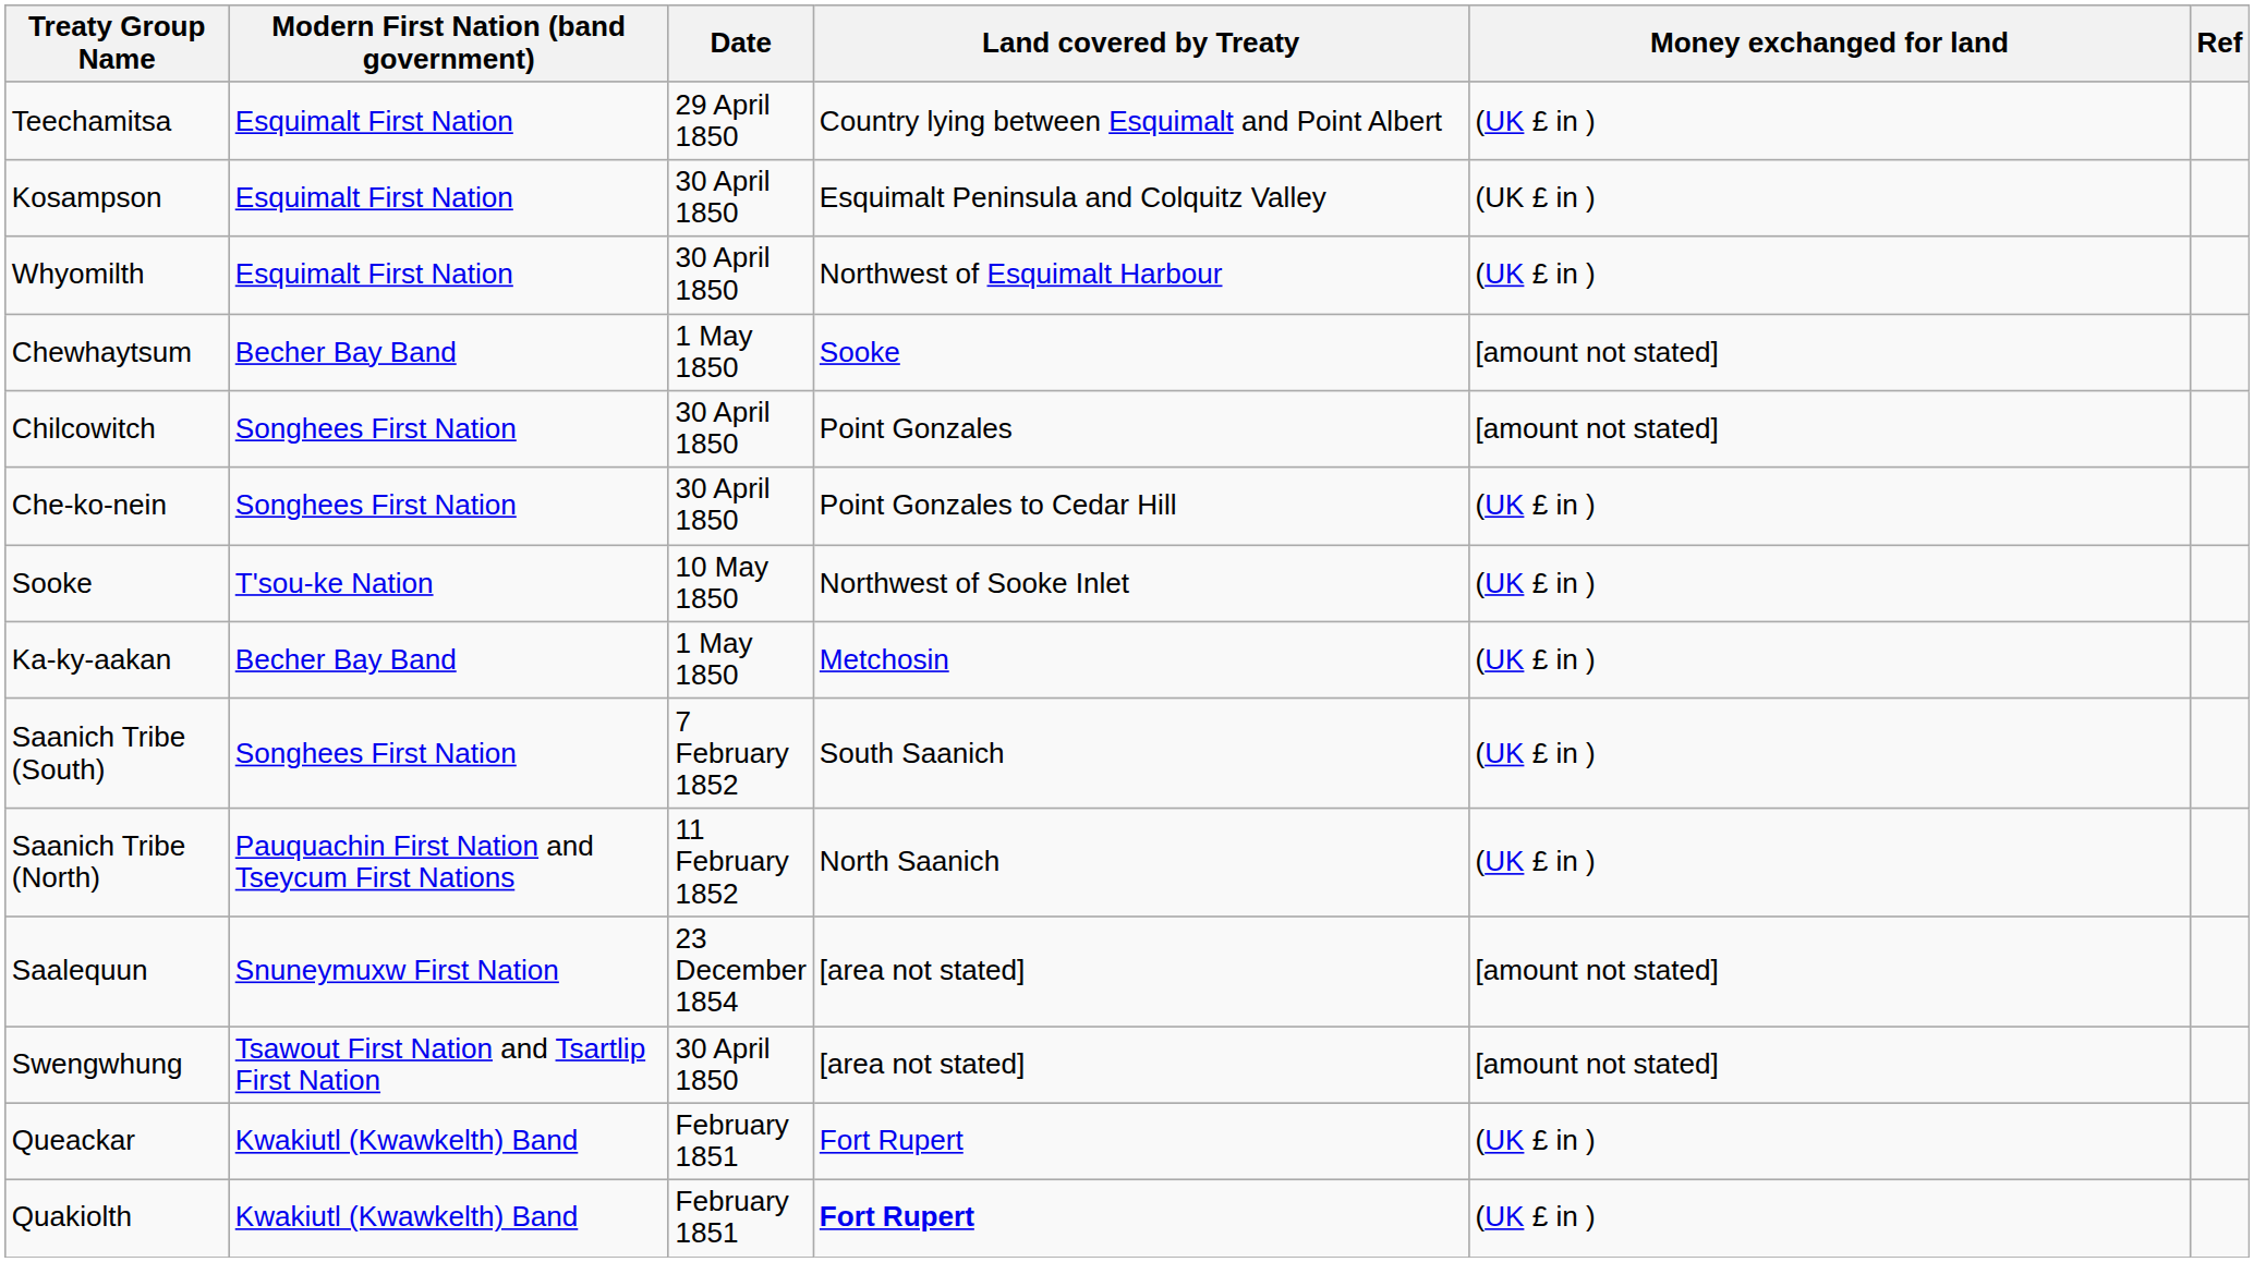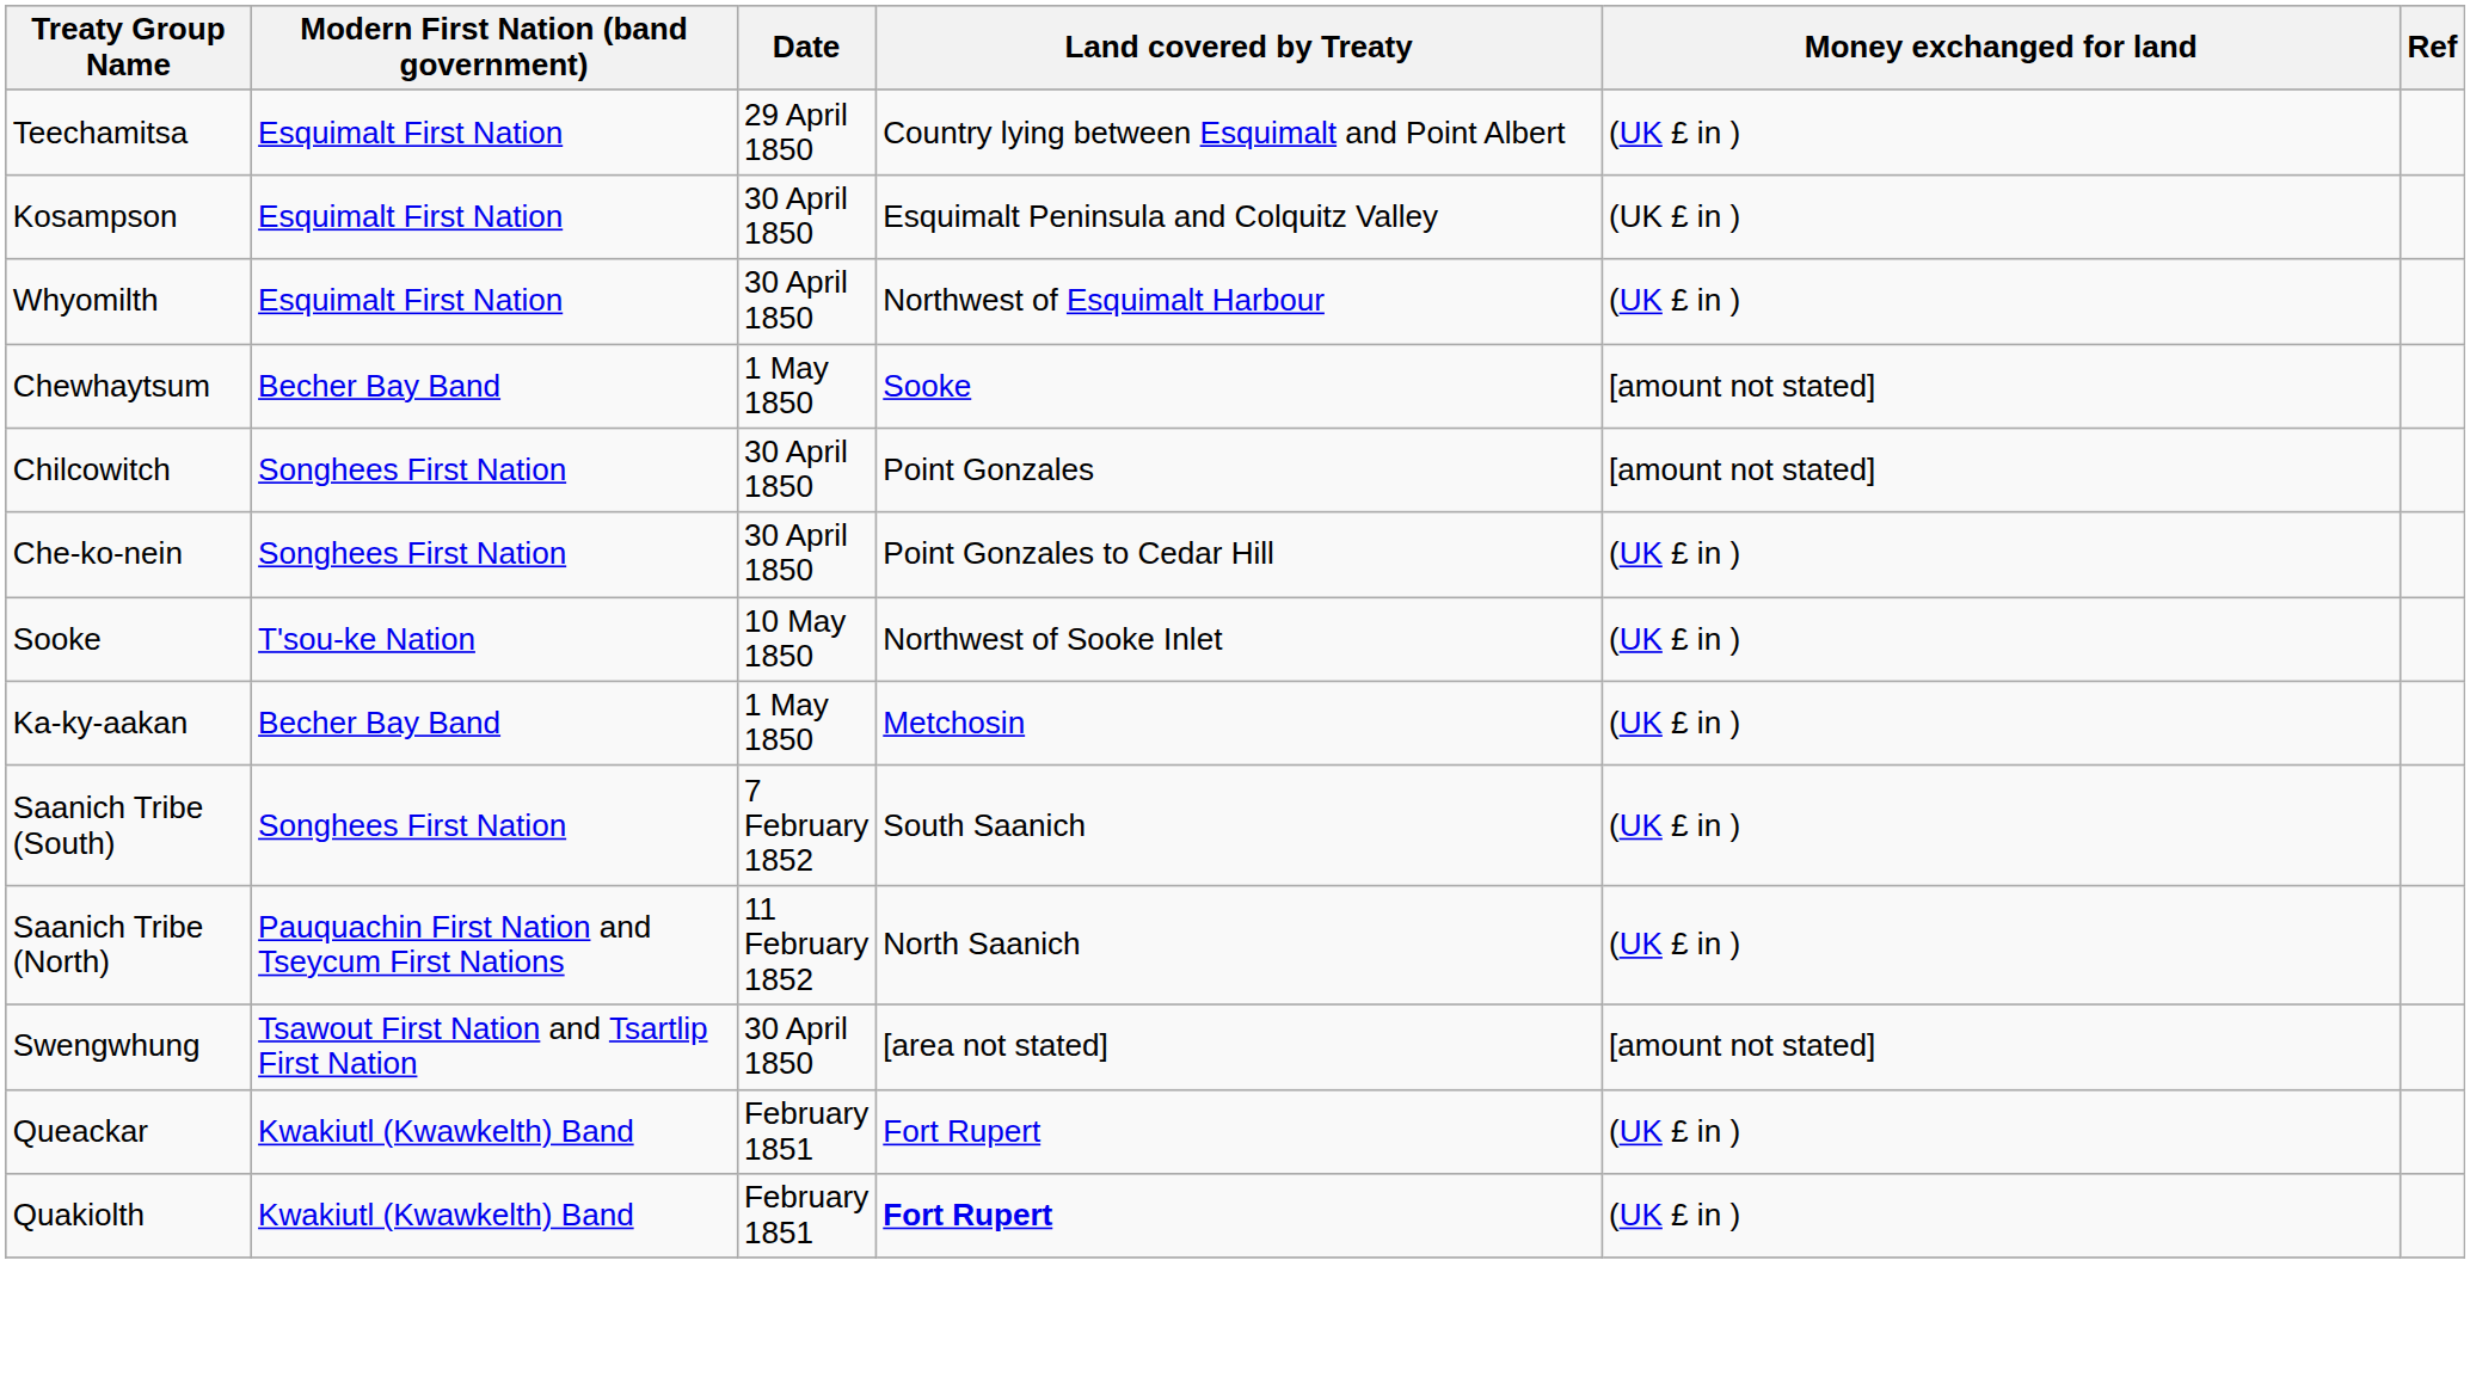 <table class="wikitable sortable" width="100%">
 <tr>
 <th width=10%>Treaty Group Name</th>
 <th width=20%>Modern First Nation (band government)</th>
 <th>Date</th>
 <th width="30%" class="unsortable">Land covered by Treaty</th>
 <th width=33%>Money exchanged for land</th>
 <th width=2% class=unsortable>Ref</th>
 </tr>
 <tr>
 <td>Teechamitsa</td>
 <td><a href='#'>Esquimalt First Nation</a></td>
 <td>29 April 1850</td>
 <td>Country lying between <a href='#'>Esquimalt</a> and Point Albert</td>
 <td> (<a href='#'>UK</a> £ in )</td>
 <td></td>
 </tr>
 <tr>
 <td>Kosampson</td>
 <td><a href='#'>Esquimalt First Nation</a></td>
 <td>30 April 1850</td>
 <td>Esquimalt Peninsula and Colquitz Valley</td>
 <td> (UK £ in )</td>
 <td></td>
 </tr>
 <tr>
 <td>Whyomilth</td>
 <td><a href='#'>Esquimalt First Nation</a></td>
 <td>30 April 1850</td>
 <td>Northwest of <a href='#'>Esquimalt Harbour</a></td>
 <td> (<a href='#'>UK</a> £ in )</td>
 <td></td>
 </tr>
 <tr>
 <td>Chewhaytsum</td>
 <td><a href='#'>Becher Bay Band</a></td>
 <td>1 May 1850</td>
 <td><a href='#'>Sooke</a></td>
 <td>[amount not stated]</td>
 <td></td>
 </tr>
 <tr>
 <td>Chilcowitch</td>
 <td><a href='#'>Songhees First Nation</a></td>
 <td>30 April 1850</td>
 <td>Point Gonzales</td>
 <td>[amount not stated]</td>
 <td></td>
 </tr>
 <tr>
 <td>Che-ko-nein</td>
 <td><a href='#'>Songhees First Nation</a></td>
 <td>30 April 1850</td>
 <td>Point Gonzales to Cedar Hill</td>
 <td> (<a href='#'>UK</a> £ in )</td>
 <td></td>
 </tr>
 <tr>
 <td>Sooke</td>
 <td><a href='#'>T'sou-ke Nation</a></td>
 <td>10 May 1850</td>
 <td>Northwest of Sooke Inlet</td>
 <td> (<a href='#'>UK</a> £ in )</td>
 <td></td>
 </tr>
 <tr>
 <td>Ka-ky-aakan</td>
 <td><a href='#'>Becher Bay Band</a></td>
 <td>1 May 1850</td>
 <td><a href='#'>Metchosin</a></td>
 <td> (<a href='#'>UK</a> £ in )</td>
 <td></td>
 </tr>
 <tr>
 <td>Saanich Tribe (South)</td>
 <td><a href='#'>Songhees First Nation</a></td>
 <td>7 February 1852</td>
 <td>South Saanich</td>
 <td> (<a href='#'>UK</a> £ in )</td>
 <td></td>
 </tr>
 <tr>
 <td>Saanich Tribe (North)</td>
 <td><a href='#'>Pauquachin First Nation</a> and <a href='#'>Tseycum First Nations</a></td>
 <td>11 February 1852</td>
 <td>North Saanich</td>
 <td> (<a href='#'>UK</a> £ in )</td>
 <td></td>
 </tr>
 <tr>
-<td>Saalequun</td>
-<td><a href='#'>Snuneymuxw First Nation</a></td>
-<td>23 December 1854</td>
-<td>[area not stated]</td>
-<td>[amount not stated]</td>
-<td></td>
-</tr>
-<tr>
 <td>Swengwhung</td>
 <td><a href='#'>Tsawout First Nation</a> and <a href='#'>Tsartlip First Nation</a></td>
 <td>30 April 1850</td>
 <td>[area not stated]</td>
 <td>[amount not stated]</td>
 <td></td>
 </tr>
 <tr>
 <td>Queackar</td>
 <td><a href='#'>Kwakiutl (Kwawkelth) Band</a></td>
 <td>February 1851</td>
 <td><a href='#'>Fort Rupert</a></td>
 <td> (<a href='#'>UK</a> £ in )</td>
 <td></td>
 </tr>
 <tr>
 <td>Quakiolth</td>
 <td><a href='#'>Kwakiutl (Kwawkelth) Band</a></td>
 <td>February 1851</td>
 <td><strong><a href='#'>Fort Rupert</a></strong></td>
 <td> (<a href='#'>UK</a> £ in )</td>
 <td></td>
 </tr>
 </table>
